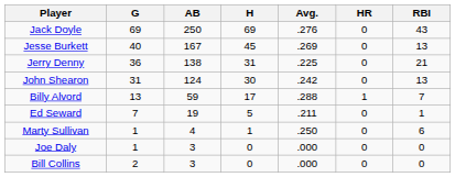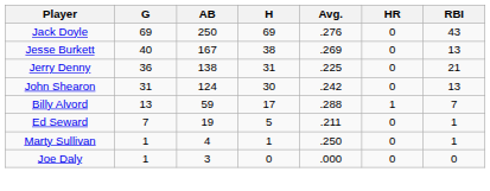 <table class="wikitable sortable">
 <tr>
 <th bgcolor="#DDDDFF" width="16%">Player</th>
 <th bgcolor="#DDDDFF" width="9%">G</th>
 <th bgcolor="#DDDDFF" width="9%">AB</th>
 <th bgcolor="#DDDDFF" width="9%">H</th>
 <th bgcolor="#DDDDFF" width="9%">Avg.</th>
 <th bgcolor="#DDDDFF" width="9%">HR</th>
 <th bgcolor="#DDDDFF" width="9%">RBI</th>
 </tr>
 <tr align="center">
 <td><a href='#'>Jack Doyle</a></td>
 <td>69</td>
 <td>250</td>
 <td>69</td>
 <td>.276</td>
 <td>0</td>
 <td>43</td>
 </tr>
 <tr align=center>
 <td><a href='#'>Jesse Burkett</a></td>
 <td>40</td>
 <td>167</td>
-<td>45</td>
+<td>38</td>
 <td>.269</td>
 <td>0</td>
 <td>13</td>
 </tr>
 <tr align=center>
 <td><a href='#'>Jerry Denny</a></td>
 <td>36</td>
 <td>138</td>
 <td>31</td>
 <td>.225</td>
 <td>0</td>
 <td>21</td>
 </tr>
 <tr align=center>
 <td><a href='#'>John Shearon</a></td>
 <td>31</td>
 <td>124</td>
 <td>30</td>
 <td>.242</td>
 <td>0</td>
 <td>13</td>
 </tr>
 <tr align=center>
 <td><a href='#'>Billy Alvord</a></td>
 <td>13</td>
 <td>59</td>
 <td>17</td>
 <td>.288</td>
 <td>1</td>
 <td>7</td>
 </tr>
 <tr align=center>
 <td><a href='#'>Ed Seward</a></td>
 <td>7</td>
 <td>19</td>
 <td>5</td>
 <td>.211</td>
 <td>0</td>
 <td>1</td>
 </tr>
 <tr align=center>
 <td><a href='#'>Marty Sullivan</a></td>
 <td>1</td>
 <td>4</td>
 <td>1</td>
 <td>.250</td>
 <td>0</td>
-<td>6</td>
+<td>1</td>
 </tr>
 <tr align=center>
 <td><a href='#'>Joe Daly</a></td>
 <td>1</td>
 <td>3</td>
 <td>0</td>
 <td>.000</td>
 <td>0</td>
 <td>0</td>
 </tr>
-<tr align=center>
-<td><a href='#'>Bill Collins</a></td>
-<td>2</td>
-<td>3</td>
-<td>0</td>
-<td>.000</td>
-<td>0</td>
-<td>0</td>
-</tr>
 </table>
